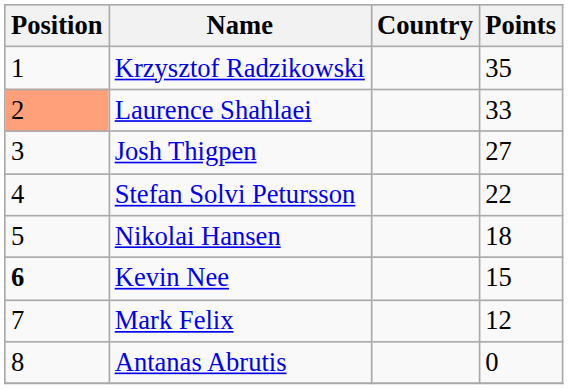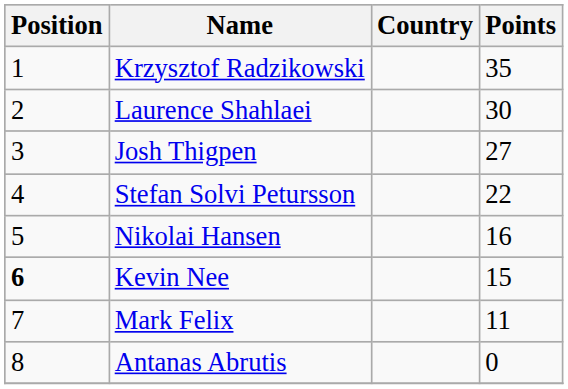 <table class="wikitable">
 <tr>
 <th>Position</th>
 <th>Name</th>
 <th>Country</th>
 <th>Points</th>
 </tr>
 <tr>
 <td>1</td>
 <td><a href='#'>Krzysztof Radzikowski</a></td>
 <td></td>
 <td>35</td>
 </tr>
 <tr>
-<td style="background: lightsalmon;">2</td>
+<td>2</td>
 <td><a href='#'>Laurence Shahlaei</a></td>
 <td></td>
-<td>33</td>
+<td>30</td>
 </tr>
 <tr>
 <td>3</td>
 <td><a href='#'>Josh Thigpen</a></td>
 <td></td>
 <td>27</td>
 </tr>
 <tr>
 <td>4</td>
 <td><a href='#'>Stefan Solvi Petursson</a></td>
 <td></td>
 <td>22</td>
 </tr>
 <tr>
 <td>5</td>
 <td><a href='#'>Nikolai Hansen</a></td>
 <td></td>
-<td>18</td>
+<td>16</td>
 </tr>
 <tr>
 <td><strong>6</strong></td>
 <td><a href='#'>Kevin Nee</a></td>
 <td></td>
 <td>15</td>
 </tr>
 <tr>
 <td>7</td>
 <td><a href='#'>Mark Felix</a></td>
 <td></td>
-<td>12</td>
+<td>11</td>
 </tr>
 <tr>
 <td>8</td>
 <td><a href='#'>Antanas Abrutis</a></td>
 <td></td>
 <td>0</td>
 </tr>
 <tr>
 </tr>
 </table>
